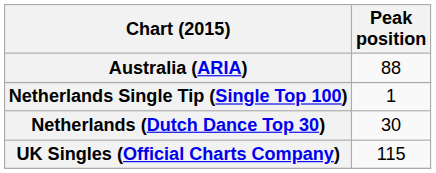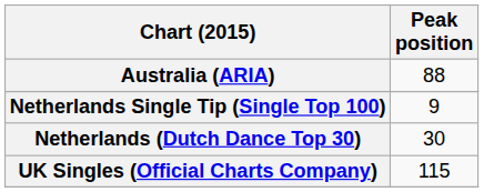 <table class="wikitable sortable plainrowheaders" style="text-align: center;">
 <tr>
 <th scope="col">Chart (2015)</th>
 <th scope="col">Peak<br>position</th>
 </tr>
 <tr>
 <th scope="row">Australia (<a href='#'>ARIA</a>)</th>
 <td>88</td>
 </tr>
 <tr>
 </tr>
 <tr>
 </tr>
 <tr>
 <th scope="row">Netherlands Single Tip (<a href='#'>Single Top 100</a>)</th>
-<td>1</td>
+<td>9</td>
 </tr>
 <tr>
 <th scope="row">Netherlands (<a href='#'>Dutch Dance Top 30</a>)</th>
 <td>30</td>
 </tr>
 <tr>
 <th scope="row">UK Singles (<a href='#'>Official Charts Company</a>)</th>
 <td>115</td>
 </tr>
 <tr>
 </tr>
 </table>
